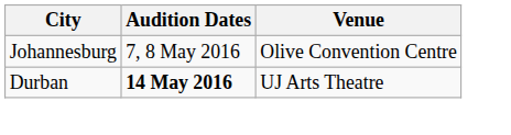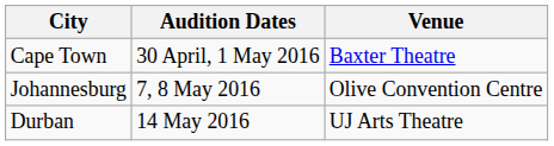 <table class="wikitable sortable">
 <tr>
 <th>City</th>
 <th>Audition Dates</th>
 <th>Venue</th>
+</tr>
+<tr>
+<td>Cape Town</td>
+<td>30 April, 1 May 2016</td>
+<td><a href='#'>Baxter Theatre</a></td>
 </tr>
 <tr>
 <td>Johannesburg</td>
 <td>7, 8 May 2016</td>
 <td>Olive Convention Centre </td>
 </tr>
 <tr>
 <td>Durban</td>
-<td><strong>14 May 2016</strong></td>
+<td>14 May 2016</td>
 <td>UJ Arts Theatre </td>
 </tr>
 </table>
